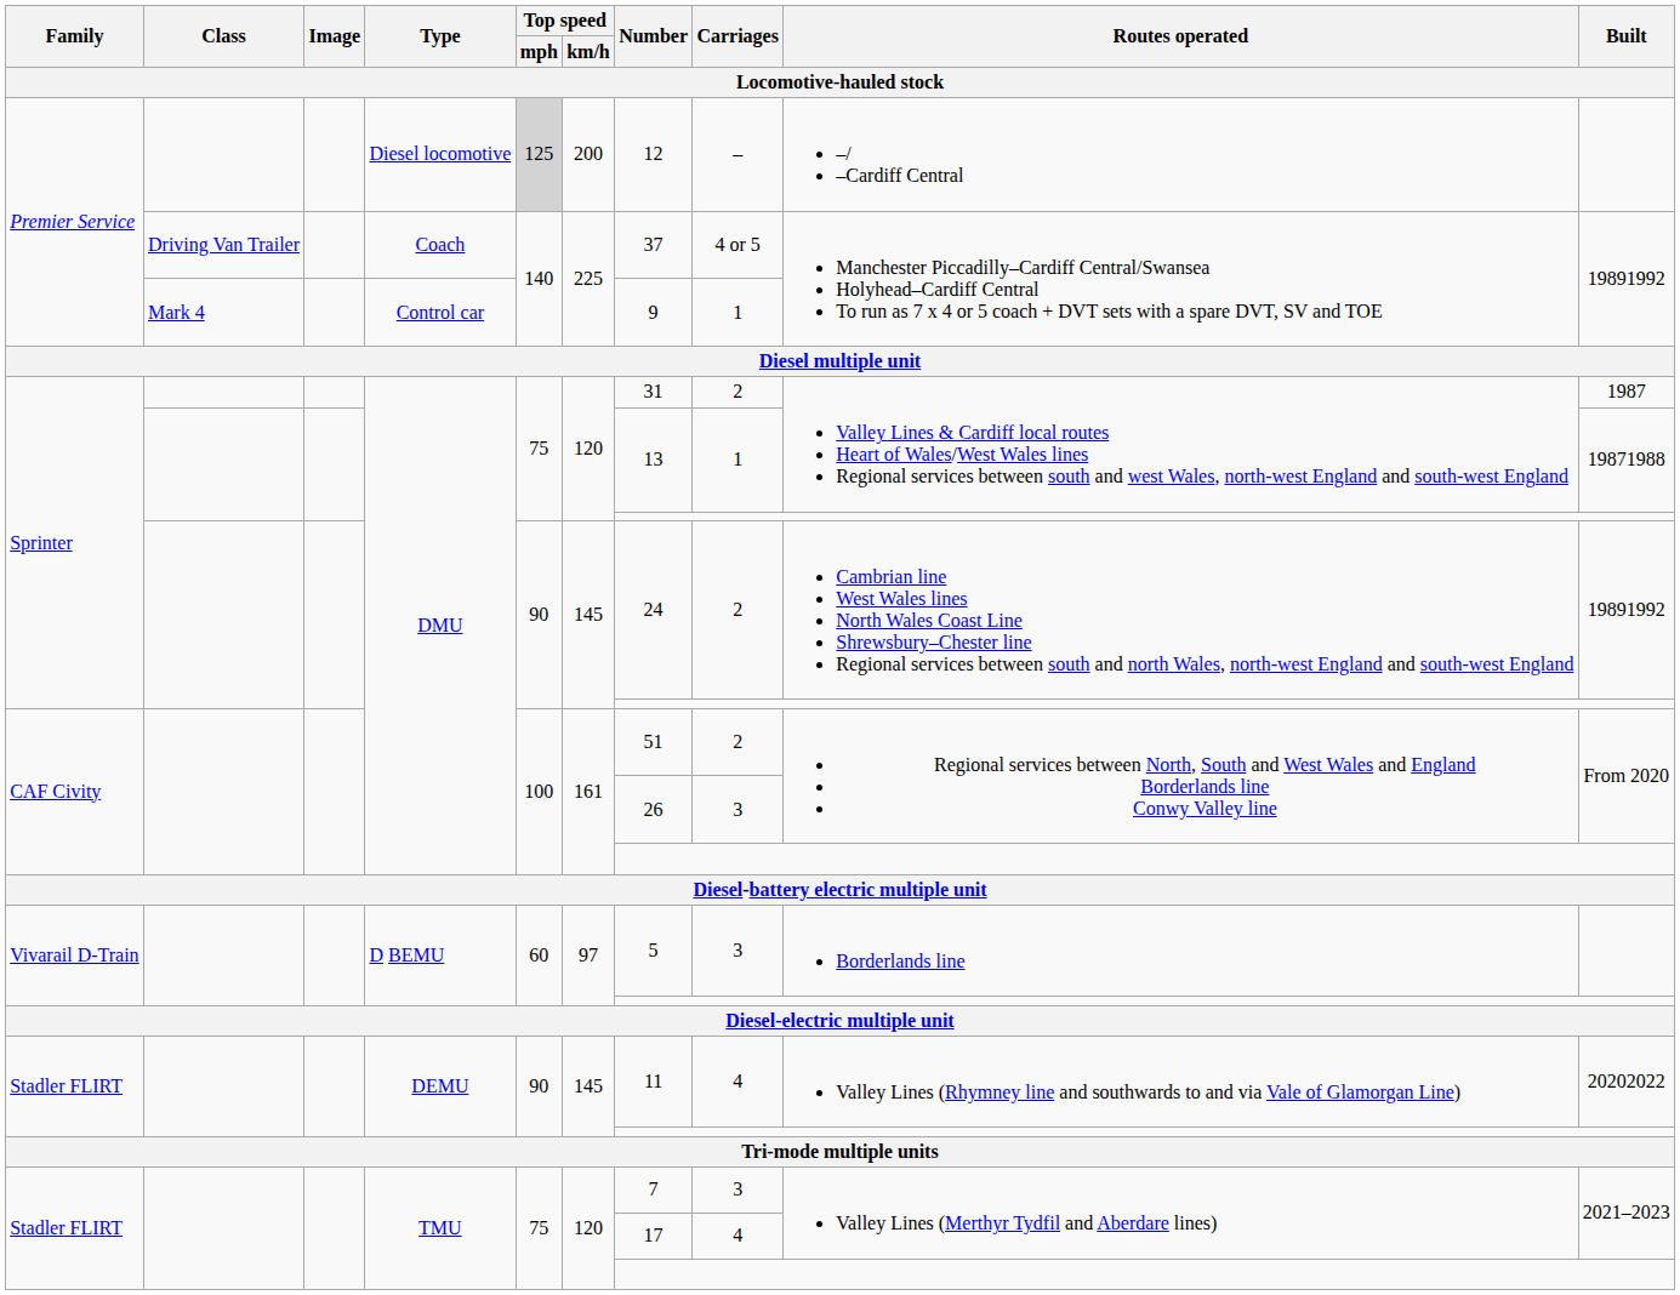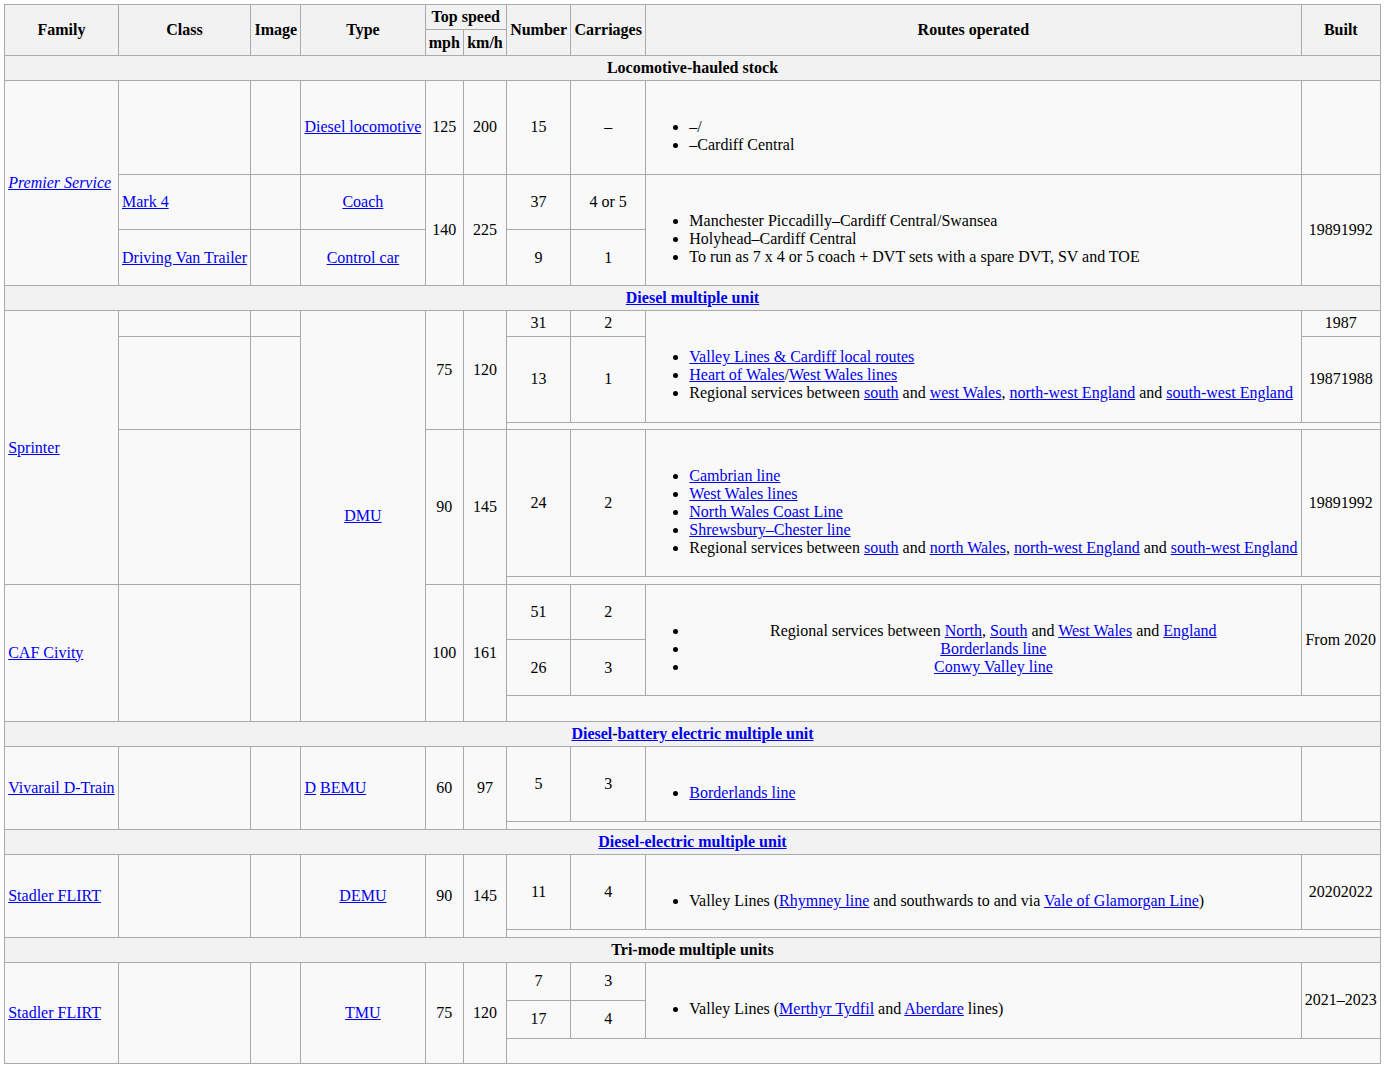 <table class="wikitable">
 <tr style="background:#f9f9f9;">
 <th rowspan="2">Family</th>
 <th rowspan="2">Class</th>
 <th rowspan="2">Image</th>
 <th rowspan="2">Type</th>
 <th colspan="2">Top speed</th>
 <th rowspan="2">Number</th>
 <th rowspan="2">Carriages</th>
 <th rowspan="2">Routes operated</th>
 <th rowspan="2">Built</th>
 </tr>
 <tr style="background:#f9f9f9;">
 <th>mph</th>
 <th>km/h</th>
 </tr>
 <tr>
 <th colspan="10">Locomotive-hauled stock</th>
 </tr>
 <tr>
 <td rowspan="3"><em><a href='#'>Premier Service</a></em></td>
 <td></td>
 <td></td>
 <td align="center"><a href='#'>Diesel locomotive</a></td>
-<td align="center" style="background: lightgrey;">125</td>
+<td align="center">125</td>
 <td align="center">200</td>
-<td align="center">12</td>
+<td align="center">15</td>
 <td align="center">–</td>
 <td><br><ul><li>–/</li><li>–Cardiff Central</li></ul></td>
 <td align=center></td>
 </tr>
 <tr>
-<td><a href='#'>Driving Van Trailer</a></td>
+<td><a href='#'>Mark 4</a></td>
 <td></td>
 <td align="center"><a href='#'>Coach</a></td>
 <td rowspan="2" align="center">140</td>
 <td rowspan="2" align="center">225</td>
 <td align="center">37</td>
 <td align="center">4 or 5</td>
 <td rowspan="2"><br><ul><li>Manchester Piccadilly–Cardiff Central/Swansea</li><li>Holyhead–Cardiff Central</li><li>To run as 7 x 4 or 5 coach + DVT sets with a spare DVT, SV and TOE</li></ul></td>
 <td rowspan="2" align="center">19891992</td>
 </tr>
 <tr>
-<td><a href='#'>Mark 4</a></td>
+<td><a href='#'>Driving Van Trailer</a></td>
 <td></td>
 <td align="center"><a href='#'>Control car</a></td>
 <td align="center">9</td>
 <td align="center">1</td>
 </tr>
 <tr>
 <th colspan="10"><a href='#'>Diesel multiple unit</a></th>
 </tr>
 <tr>
 <td rowspan="5"><a href='#'>Sprinter</a></td>
 <td></td>
 <td></td>
 <td rowspan="8" style="text-align: center;"><a href='#'>DMU</a></td>
 <td rowspan="3" align="center">75</td>
 <td rowspan="3" align="center">120</td>
 <td align="center">31</td>
 <td align="center">2</td>
 <td rowspan="2"><br><ul><li><a href='#'>Valley Lines & Cardiff local routes</a></li><li><a href='#'>Heart of Wales</a>/<a href='#'>West Wales lines</a></li><li>Regional services between <a href='#'>south</a> and <a href='#'>west Wales</a>, <a href='#'>north-west England</a> and <a href='#'>south-west England</a></li></ul></td>
 <td align="center">1987</td>
 </tr>
 <tr>
 <td rowspan="2"></td>
 <td rowspan="2"></td>
 <td align="center">13</td>
 <td align="center">1</td>
 <td align="center">19871988</td>
 </tr>
 <tr>
 <td colspan="4"></td>
 </tr>
 <tr>
 <td rowspan=2></td>
 <td rowspan=2></td>
 <td rowspan="2" align="center">90</td>
 <td rowspan="2" align="center">145</td>
 <td align="center">24</td>
 <td align="center">2</td>
 <td><br><ul><li><a href='#'>Cambrian line</a></li><li><a href='#'>West Wales lines</a></li><li><a href='#'>North Wales Coast Line</a></li><li><a href='#'>Shrewsbury–Chester line</a></li><li>Regional services between <a href='#'>south</a> and <a href='#'>north Wales</a>, <a href='#'>north-west England</a> and <a href='#'>south-west England</a></li></ul></td>
 <td align="center">19891992</td>
 </tr>
 <tr>
 <td colspan="4"></td>
 </tr>
 <tr>
 <td rowspan="3"><a href='#'>CAF Civity</a></td>
 <td rowspan="3"></td>
 <td rowspan="3"></td>
 <td rowspan="3" align="center">100</td>
 <td rowspan="3" align="center">161</td>
 <td align="center">51</td>
 <td align="center">2</td>
 <td rowspan="2" align="center"><br><ul><li>Regional services between <a href='#'>North</a>, <a href='#'>South</a> and <a href='#'>West Wales</a> and <a href='#'>England</a></li><li><a href='#'>Borderlands line</a></li><li><a href='#'>Conwy Valley line</a></li></ul></td>
 <td rowspan="2" align="center">From 2020</td>
 </tr>
 <tr>
 <td align="center">26</td>
 <td align="center">3</td>
 </tr>
 <tr>
 <td colspan="4"><br></td>
 </tr>
 <tr>
 <th colspan="10"><a href='#'>Diesel</a>-<a href='#'>battery electric multiple unit</a></th>
 </tr>
 <tr>
 <td rowspan="2"><a href='#'>Vivarail D-Train</a></td>
 <td rowspan="2"></td>
 <td rowspan="2"></td>
 <td rowspan="2"><a href='#'>D</a> <a href='#'>BEMU</a></td>
 <td rowspan="2" align="center">60</td>
 <td rowspan="2" align="center">97</td>
 <td align="center">5</td>
 <td align="center">3</td>
 <td><br><ul><li><a href='#'>Borderlands line</a></li></ul></td>
 <td></td>
 </tr>
 <tr>
 <td colspan="4"></td>
 </tr>
 <tr>
 <th colspan="10"><a href='#'>Diesel-electric multiple unit</a></th>
 </tr>
 <tr>
 <td rowspan="2"><a href='#'>Stadler FLIRT</a></td>
 <td rowspan="2"></td>
 <td rowspan="2"></td>
 <td rowspan="2" align="center"><a href='#'>DEMU</a></td>
 <td rowspan="2" align="center">90</td>
 <td rowspan="2" align="center">145</td>
 <td align="center">11</td>
 <td align="center">4</td>
 <td><br><ul><li>Valley Lines (<a href='#'>Rhymney line</a> and southwards to  and  via <a href='#'>Vale of Glamorgan Line</a>)</li></ul></td>
 <td align=center>20202022</td>
 </tr>
 <tr>
 <td colspan="4"></td>
 </tr>
 <tr>
 <th colspan="10">Tri-mode multiple units</th>
 </tr>
 <tr>
 <td rowspan="3"><a href='#'>Stadler FLIRT</a></td>
 <td rowspan="3"></td>
 <td rowspan="3"></td>
 <td rowspan="3" align="center"><a href='#'>TMU</a></td>
 <td rowspan="3" align="center">75</td>
 <td rowspan="3" align="center">120</td>
 <td align=center>7</td>
 <td align=center>3</td>
 <td rowspan="2"><br><ul><li>Valley Lines (<a href='#'>Merthyr Tydfil</a> and <a href='#'>Aberdare</a> lines)</li></ul></td>
 <td rowspan="2">2021–2023</td>
 </tr>
 <tr>
 <td align=center>17</td>
 <td align=center>4</td>
 </tr>
 <tr>
 <td colspan="4"><br></td>
 </tr>
 </table>
